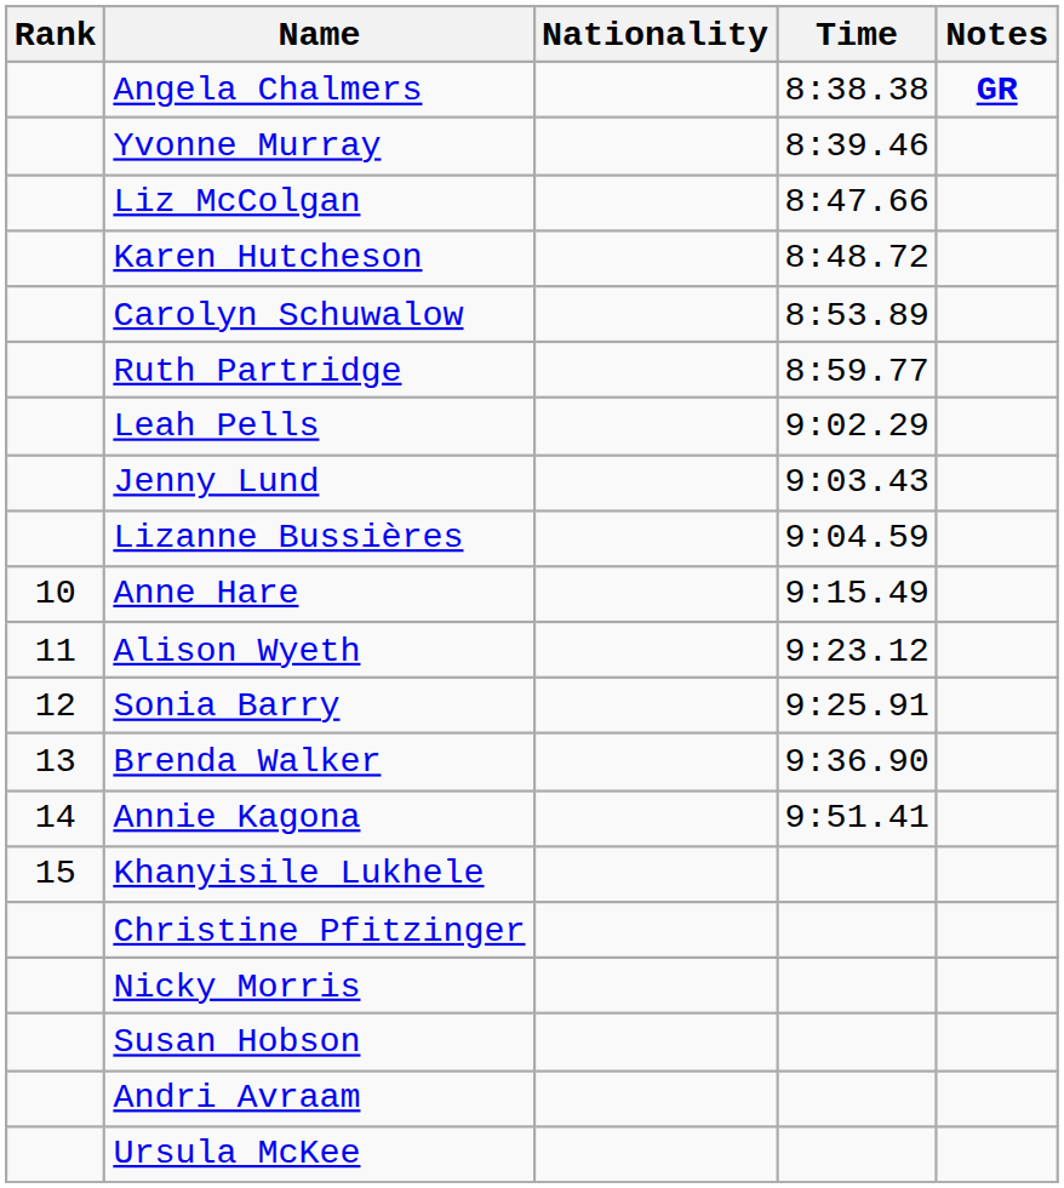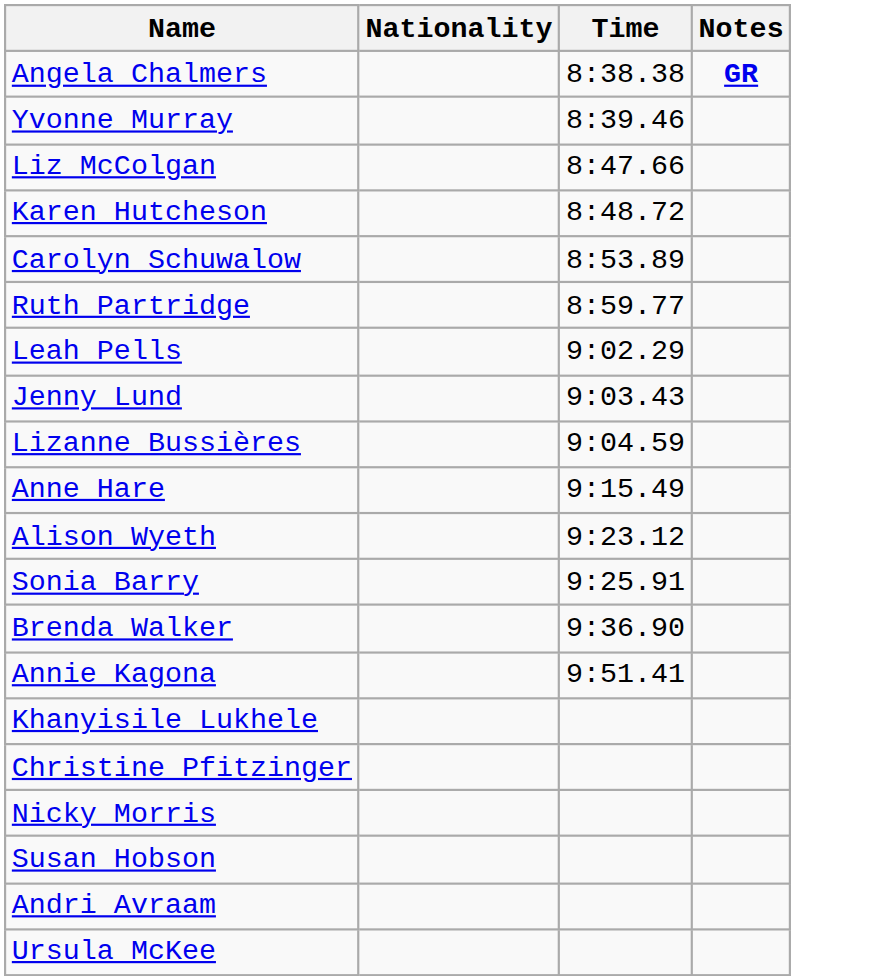 <table class="wikitable sortable" style=" text-align:center">
 <tr>
-<th>Rank</th>
 <th>Name</th>
 <th>Nationality</th>
 <th>Time</th>
 <th>Notes</th>
 </tr>
 <tr>
-<td></td>
 <td align=left><a href='#'>Angela Chalmers</a></td>
 <td align=left></td>
 <td>8:38.38</td>
 <td><strong><a href='#'>GR</a></strong></td>
 </tr>
 <tr>
-<td></td>
 <td align=left><a href='#'>Yvonne Murray</a></td>
 <td align=left></td>
 <td>8:39.46</td>
 <td></td>
 </tr>
 <tr>
-<td></td>
 <td align=left><a href='#'>Liz McColgan</a></td>
 <td align=left></td>
 <td>8:47.66</td>
 <td></td>
 </tr>
 <tr>
-<td></td>
 <td align=left><a href='#'>Karen Hutcheson</a></td>
 <td align=left></td>
 <td>8:48.72</td>
 <td></td>
 </tr>
 <tr>
-<td></td>
 <td align=left><a href='#'>Carolyn Schuwalow</a></td>
 <td align=left></td>
 <td>8:53.89</td>
 <td></td>
 </tr>
 <tr>
-<td></td>
 <td align=left><a href='#'>Ruth Partridge</a></td>
 <td align=left></td>
 <td>8:59.77</td>
 <td></td>
 </tr>
 <tr>
-<td></td>
 <td align=left><a href='#'>Leah Pells</a></td>
 <td align=left></td>
 <td>9:02.29</td>
 <td></td>
 </tr>
 <tr>
-<td></td>
 <td align=left><a href='#'>Jenny Lund</a></td>
 <td align=left></td>
 <td>9:03.43</td>
 <td></td>
 </tr>
 <tr>
-<td></td>
 <td align=left><a href='#'>Lizanne Bussières</a></td>
 <td align=left></td>
 <td>9:04.59</td>
 <td></td>
 </tr>
 <tr>
-<td>10</td>
 <td align=left><a href='#'>Anne Hare</a></td>
 <td align=left></td>
 <td>9:15.49</td>
 <td></td>
 </tr>
 <tr>
-<td>11</td>
 <td align=left><a href='#'>Alison Wyeth</a></td>
 <td align=left></td>
 <td>9:23.12</td>
 <td></td>
 </tr>
 <tr>
-<td>12</td>
 <td align=left><a href='#'>Sonia Barry</a></td>
 <td align=left></td>
 <td>9:25.91</td>
 <td></td>
 </tr>
 <tr>
-<td>13</td>
 <td align=left><a href='#'>Brenda Walker</a></td>
 <td align=left></td>
 <td>9:36.90</td>
 <td></td>
 </tr>
 <tr>
-<td>14</td>
 <td align=left><a href='#'>Annie Kagona</a></td>
 <td align=left></td>
 <td>9:51.41</td>
 <td></td>
 </tr>
 <tr>
-<td>15</td>
 <td align=left><a href='#'>Khanyisile Lukhele</a></td>
 <td align=left></td>
 <td></td>
 <td></td>
 </tr>
 <tr>
-<td></td>
 <td align=left><a href='#'>Christine Pfitzinger</a></td>
 <td align=left></td>
 <td></td>
 <td></td>
 </tr>
 <tr>
-<td></td>
 <td align=left><a href='#'>Nicky Morris</a></td>
 <td align=left></td>
 <td></td>
 <td></td>
 </tr>
 <tr>
-<td></td>
 <td align=left><a href='#'>Susan Hobson</a></td>
 <td align=left></td>
 <td></td>
 <td></td>
 </tr>
 <tr>
-<td></td>
 <td align=left><a href='#'>Andri Avraam</a></td>
 <td align=left></td>
 <td></td>
 <td></td>
 </tr>
 <tr>
-<td></td>
 <td align=left><a href='#'>Ursula McKee</a></td>
 <td align=left></td>
 <td></td>
 <td></td>
 </tr>
 </table>
